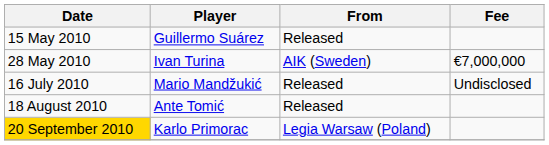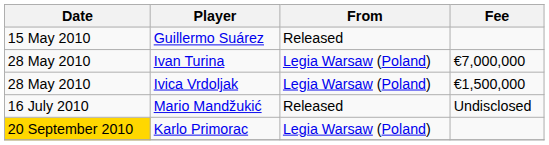 <table class="wikitable" style="text-align:center; font-size:95%;width:65%; text-align:left">
 <tr>
 <th>Date</th>
 <th>Player</th>
 <th>From</th>
 <th>Fee</th>
 </tr>
 <tr>
 <td>15 May 2010</td>
 <td><a href='#'>Guillermo Suárez</a></td>
 <td>Released</td>
 <td></td>
 </tr>
 <tr>
 <td>28 May 2010</td>
 <td><a href='#'>Ivan Turina</a></td>
-<td><a href='#'>AIK</a> (<a href='#'>Sweden</a>)</td>
+<td><a href='#'>Legia Warsaw</a> (<a href='#'>Poland</a>)</td>
 <td>€7,000,000</td>
+</tr>
+<tr>
+<td>28 May 2010</td>
+<td><a href='#'>Ivica Vrdoljak</a></td>
+<td><a href='#'>Legia Warsaw</a> (<a href='#'>Poland</a>)</td>
+<td>€1,500,000</td>
 </tr>
 <tr>
 <td>16 July 2010</td>
 <td><a href='#'>Mario Mandžukić</a></td>
 <td>Released</td>
 <td>Undisclosed</td>
-</tr>
-<tr>
-<td>18 August 2010</td>
-<td><a href='#'>Ante Tomić</a></td>
-<td>Released</td>
-<td></td>
 </tr>
 <tr>
 <td style="background: gold;">20 September 2010</td>
 <td><a href='#'>Karlo Primorac</a></td>
 <td><a href='#'>Legia Warsaw</a> (<a href='#'>Poland</a>)</td>
 <td></td>
 </tr>
 <tr>
 </tr>
 </table>
